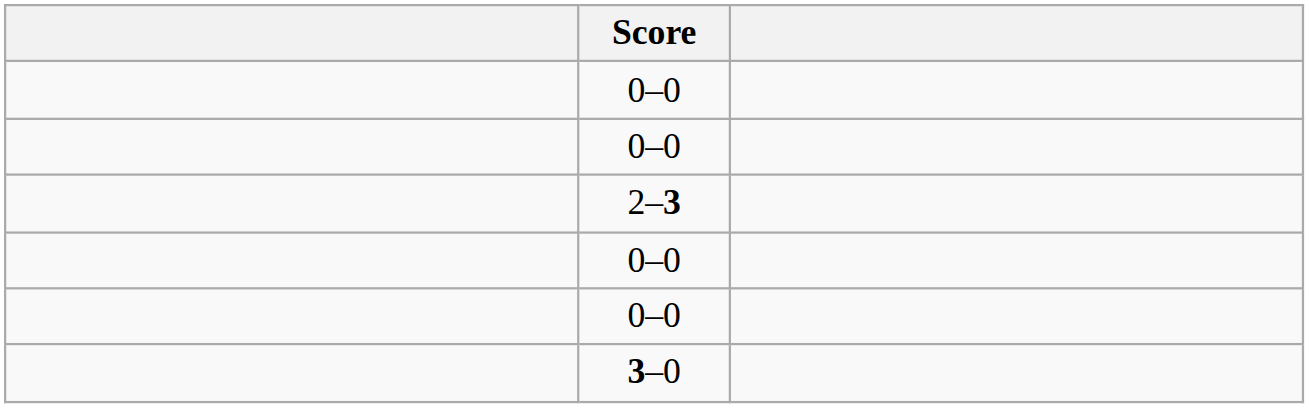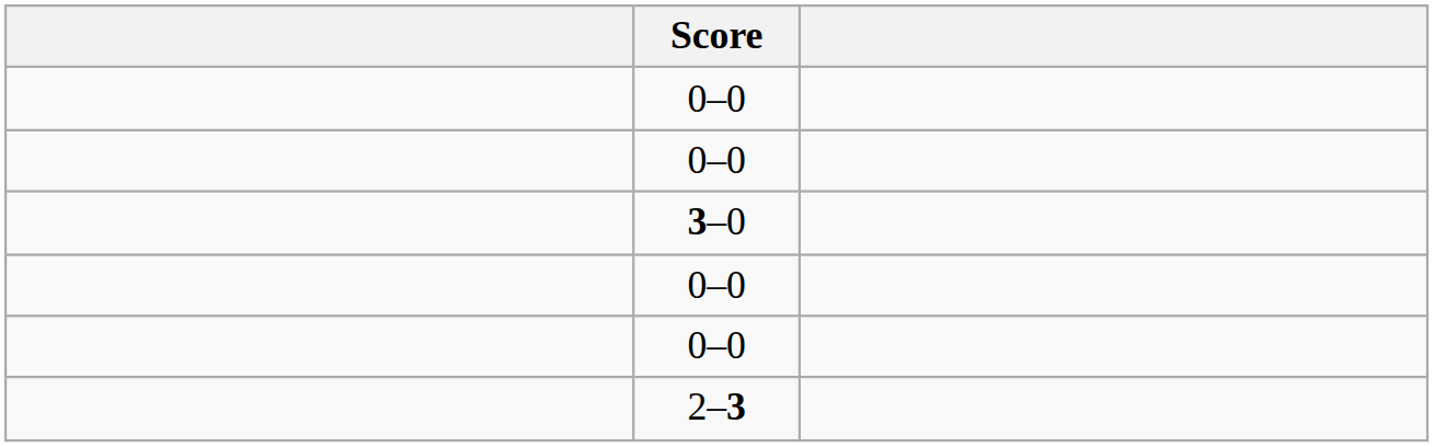 <table class="wikitable" style="text-align: center;">
 <tr>
 <th width=250></th>
 <th width=60>Score</th>
 <th width=250></th>
 </tr>
 <tr>
 <td align=left></td>
 <td>0–0</td>
 <td align=left></td>
 </tr>
 <tr>
 <td align=left></td>
 <td>0–0</td>
 <td align=left></td>
 </tr>
 <tr>
+<td align=left><strong></strong></td>
+<td><strong>3</strong>–0</td>
 <td align=left></td>
-<td>2–<strong>3</strong></td>
-<td align=left><strong></strong></td>
 </tr>
 <tr>
 <td align=left></td>
 <td>0–0</td>
 <td align=left></td>
 </tr>
 <tr>
 <td align=left></td>
 <td>0–0</td>
 <td align=left></td>
 </tr>
 <tr>
+<td align=left></td>
+<td>2–<strong>3</strong></td>
 <td align=left><strong></strong></td>
-<td><strong>3</strong>–0</td>
-<td align=left></td>
 </tr>
 </table>
